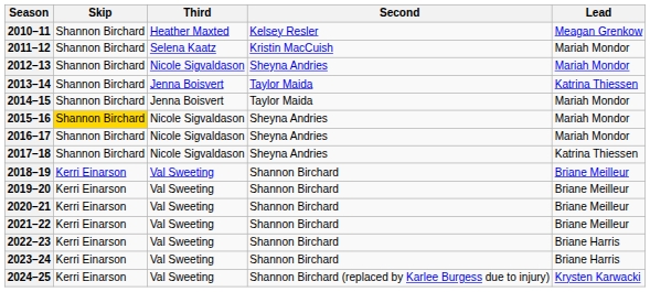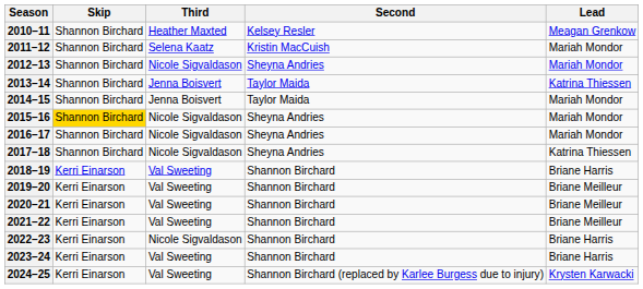 <table class="wikitable">
 <tr>
 <th scope="col">Season</th>
 <th scope="col">Skip</th>
 <th scope="col">Third</th>
 <th scope="col">Second</th>
 <th scope="col">Lead</th>
 </tr>
 <tr>
 <th scope="row">2010–11</th>
 <td>Shannon Birchard</td>
 <td><a href='#'>Heather Maxted</a></td>
 <td><a href='#'>Kelsey Resler</a></td>
 <td><a href='#'>Meagan Grenkow</a></td>
 </tr>
 <tr>
 <th scope="row">2011–12</th>
 <td>Shannon Birchard</td>
 <td><a href='#'>Selena Kaatz</a></td>
 <td><a href='#'>Kristin MacCuish</a></td>
 <td>Mariah Mondor</td>
 </tr>
 <tr>
 <th scope="row">2012–13</th>
 <td>Shannon Birchard</td>
 <td><a href='#'>Nicole Sigvaldason</a></td>
 <td><a href='#'>Sheyna Andries</a></td>
 <td><a href='#'>Mariah Mondor</a></td>
 </tr>
 <tr>
 <th scope="row">2013–14</th>
 <td>Shannon Birchard</td>
 <td><a href='#'>Jenna Boisvert</a></td>
 <td><a href='#'>Taylor Maida</a></td>
 <td><a href='#'>Katrina Thiessen</a></td>
 </tr>
 <tr>
 <th scope="row">2014–15</th>
 <td>Shannon Birchard</td>
 <td>Jenna Boisvert</td>
 <td>Taylor Maida</td>
 <td>Mariah Mondor</td>
 </tr>
 <tr>
 <th scope="row">2015–16</th>
 <td style="background: gold;">Shannon Birchard</td>
 <td>Nicole Sigvaldason</td>
 <td>Sheyna Andries</td>
 <td>Mariah Mondor</td>
 </tr>
 <tr>
 <th scope="row">2016–17</th>
 <td>Shannon Birchard</td>
 <td>Nicole Sigvaldason</td>
 <td>Sheyna Andries</td>
 <td>Mariah Mondor</td>
 </tr>
 <tr>
 <th scope="row">2017–18</th>
 <td>Shannon Birchard</td>
 <td>Nicole Sigvaldason</td>
 <td>Sheyna Andries</td>
 <td>Katrina Thiessen</td>
 </tr>
 <tr>
 <th scope="row">2018–19</th>
 <td><a href='#'>Kerri Einarson</a></td>
 <td><a href='#'>Val Sweeting</a></td>
 <td>Shannon Birchard</td>
-<td><a href='#'>Briane Meilleur</a></td>
+<td>Briane Harris</td>
 </tr>
 <tr>
 <th scope="row">2019–20</th>
 <td>Kerri Einarson</td>
 <td>Val Sweeting</td>
 <td>Shannon Birchard</td>
 <td>Briane Meilleur</td>
 </tr>
 <tr>
 <th scope="row">2020–21</th>
 <td>Kerri Einarson</td>
 <td>Val Sweeting</td>
 <td>Shannon Birchard</td>
 <td>Briane Meilleur</td>
 </tr>
 <tr>
 <th scope="row">2021–22</th>
 <td>Kerri Einarson</td>
 <td>Val Sweeting</td>
 <td>Shannon Birchard</td>
 <td>Briane Meilleur</td>
 </tr>
 <tr>
 <th scope="row">2022–23</th>
 <td>Kerri Einarson</td>
-<td>Val Sweeting</td>
+<td>Nicole Sigvaldason</td>
 <td>Shannon Birchard</td>
 <td>Briane Harris</td>
 </tr>
 <tr>
 <th scope="row">2023–24</th>
 <td>Kerri Einarson</td>
 <td>Val Sweeting</td>
 <td>Shannon Birchard</td>
 <td>Briane Harris</td>
 </tr>
 <tr>
 <th scope="row">2024–25</th>
 <td>Kerri Einarson</td>
 <td>Val Sweeting</td>
 <td>Shannon Birchard (replaced by <a href='#'>Karlee Burgess</a> due to injury)</td>
 <td><a href='#'>Krysten Karwacki</a></td>
 </tr>
 </table>
